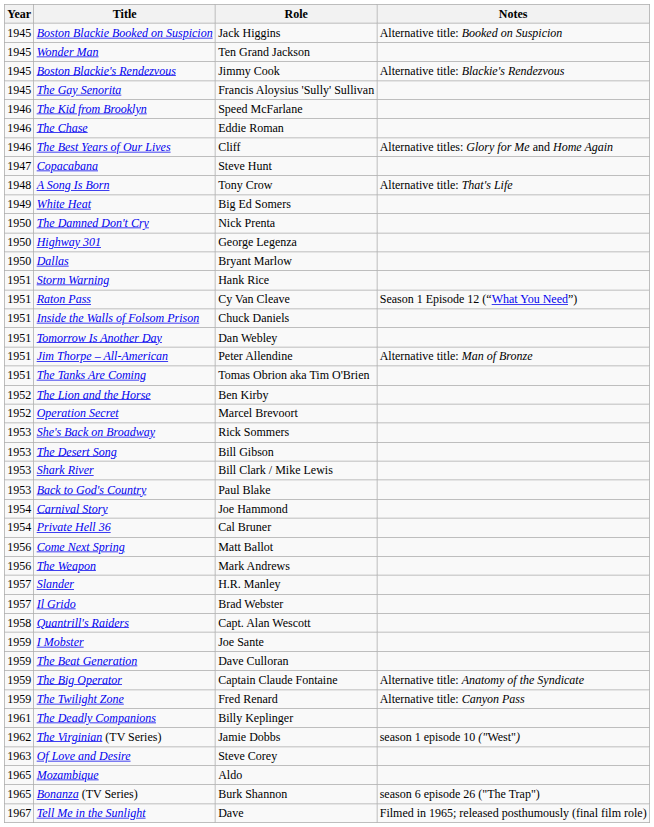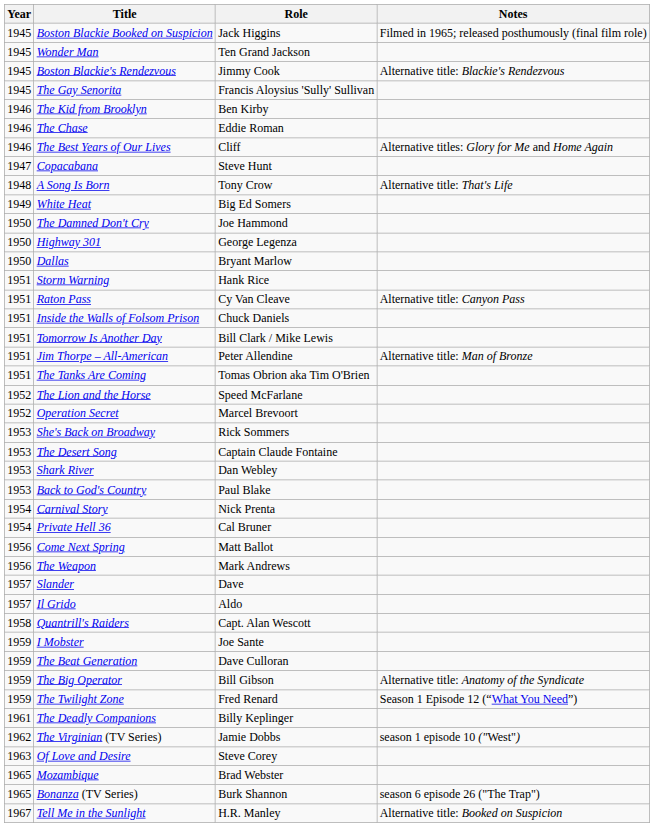 <table class="wikitable">
 <tr>
 <th>Year</th>
 <th>Title</th>
 <th>Role</th>
 <th>Notes</th>
 </tr>
 <tr>
 <td>1945</td>
 <td><em><a href='#'>Boston Blackie Booked on Suspicion</a></em></td>
 <td>Jack Higgins</td>
-<td>Alternative title: <em>Booked on Suspicion</em></td>
+<td>Filmed in 1965; released posthumously (final film role)</td>
 </tr>
 <tr>
 <td>1945</td>
 <td><em><a href='#'>Wonder Man</a></em></td>
 <td>Ten Grand Jackson</td>
 <td></td>
 </tr>
 <tr>
 <td>1945</td>
 <td><em><a href='#'>Boston Blackie's Rendezvous</a></em></td>
 <td>Jimmy Cook</td>
 <td>Alternative title: <em>Blackie's Rendezvous</em></td>
 </tr>
 <tr>
 <td>1945</td>
 <td><em><a href='#'>The Gay Senorita</a></em></td>
 <td>Francis Aloysius 'Sully' Sullivan</td>
 <td></td>
 </tr>
 <tr>
 <td>1946</td>
 <td><em><a href='#'>The Kid from Brooklyn</a></em></td>
-<td>Speed McFarlane</td>
+<td>Ben Kirby</td>
 <td></td>
 </tr>
 <tr>
 <td>1946</td>
 <td><em><a href='#'>The Chase</a></em></td>
 <td>Eddie Roman</td>
 <td></td>
 </tr>
 <tr>
 <td>1946</td>
 <td><em><a href='#'>The Best Years of Our Lives</a></em></td>
 <td>Cliff</td>
 <td>Alternative titles: <em>Glory for Me</em> and <em>Home Again</em></td>
 </tr>
 <tr>
 <td>1947</td>
 <td><em><a href='#'>Copacabana</a></em></td>
 <td>Steve Hunt</td>
 <td></td>
 </tr>
 <tr>
 <td>1948</td>
 <td><em><a href='#'>A Song Is Born</a></em></td>
 <td>Tony Crow</td>
 <td>Alternative title: <em>That's Life</em></td>
 </tr>
 <tr>
 <td>1949</td>
 <td><em><a href='#'>White Heat</a></em></td>
 <td>Big Ed Somers</td>
 <td></td>
 </tr>
 <tr>
 <td>1950</td>
 <td><em><a href='#'>The Damned Don't Cry</a></em></td>
-<td>Nick Prenta</td>
+<td>Joe Hammond</td>
 <td></td>
 </tr>
 <tr>
 <td>1950</td>
 <td><em><a href='#'>Highway 301</a></em></td>
 <td>George Legenza</td>
 <td></td>
 </tr>
 <tr>
 <td>1950</td>
 <td><em><a href='#'>Dallas</a></em></td>
 <td>Bryant Marlow</td>
 <td></td>
 </tr>
 <tr>
 <td>1951</td>
 <td><em><a href='#'>Storm Warning</a></em></td>
 <td>Hank Rice</td>
 <td></td>
 </tr>
 <tr>
 <td>1951</td>
 <td><em><a href='#'>Raton Pass</a></em></td>
 <td>Cy Van Cleave</td>
-<td>Season 1 Episode 12 (“<a href='#'>What You Need</a>”)</td>
+<td>Alternative title: <em>Canyon Pass</em></td>
 </tr>
 <tr>
 <td>1951</td>
 <td><em><a href='#'>Inside the Walls of Folsom Prison</a></em></td>
 <td>Chuck Daniels</td>
 <td></td>
 </tr>
 <tr>
 <td>1951</td>
 <td><em><a href='#'>Tomorrow Is Another Day</a></em></td>
-<td>Dan Webley</td>
+<td>Bill Clark / Mike Lewis</td>
 <td></td>
 </tr>
 <tr>
 <td>1951</td>
 <td><em><a href='#'>Jim Thorpe – All-American</a></em></td>
 <td>Peter Allendine</td>
 <td>Alternative title: <em>Man of Bronze</em></td>
 </tr>
 <tr>
 <td>1951</td>
 <td><em><a href='#'>The Tanks Are Coming</a></em></td>
 <td>Tomas Obrion aka Tim O'Brien</td>
 <td></td>
 </tr>
 <tr>
 <td>1952</td>
 <td><em><a href='#'>The Lion and the Horse</a></em></td>
-<td>Ben Kirby</td>
+<td>Speed McFarlane</td>
 <td></td>
 </tr>
 <tr>
 <td>1952</td>
 <td><em><a href='#'>Operation Secret</a></em></td>
 <td>Marcel Brevoort</td>
 <td></td>
 </tr>
 <tr>
 <td>1953</td>
 <td><em><a href='#'>She's Back on Broadway</a></em></td>
 <td>Rick Sommers</td>
 <td></td>
 </tr>
 <tr>
 <td>1953</td>
 <td><em><a href='#'>The Desert Song</a></em></td>
-<td>Bill Gibson</td>
+<td>Captain Claude Fontaine</td>
 <td></td>
 </tr>
 <tr>
 <td>1953</td>
 <td><em><a href='#'>Shark River</a></em></td>
-<td>Bill Clark / Mike Lewis</td>
+<td>Dan Webley</td>
 <td></td>
 </tr>
 <tr>
 <td>1953</td>
 <td><em><a href='#'>Back to God's Country</a></em></td>
 <td>Paul Blake</td>
 <td></td>
 </tr>
 <tr>
 <td>1954</td>
 <td><em><a href='#'>Carnival Story</a></em></td>
-<td>Joe Hammond</td>
+<td>Nick Prenta</td>
 <td></td>
 </tr>
 <tr>
 <td>1954</td>
 <td><em><a href='#'>Private Hell 36</a></em></td>
 <td>Cal Bruner</td>
 <td></td>
 </tr>
 <tr>
 <td>1956</td>
 <td><em><a href='#'>Come Next Spring</a></em></td>
 <td>Matt Ballot</td>
 <td></td>
 </tr>
 <tr>
 <td>1956</td>
 <td><em><a href='#'>The Weapon</a></em></td>
 <td>Mark Andrews</td>
 <td></td>
 </tr>
 <tr>
 <td>1957</td>
 <td><em><a href='#'>Slander</a></em></td>
-<td>H.R. Manley</td>
+<td>Dave</td>
 <td></td>
 </tr>
 <tr>
 <td>1957</td>
 <td><em><a href='#'>Il Grido</a></em></td>
-<td>Brad Webster</td>
+<td>Aldo</td>
 <td></td>
 </tr>
 <tr>
 <td>1958</td>
 <td><em><a href='#'>Quantrill's Raiders</a></em></td>
 <td>Capt. Alan Wescott</td>
 <td></td>
 </tr>
 <tr>
 <td>1959</td>
 <td><em><a href='#'>I Mobster</a></em></td>
 <td>Joe Sante</td>
 <td></td>
 </tr>
 <tr>
 <td>1959</td>
 <td><em><a href='#'>The Beat Generation</a></em></td>
 <td>Dave Culloran</td>
 <td></td>
 </tr>
 <tr>
 <td>1959</td>
 <td><em><a href='#'>The Big Operator</a></em></td>
-<td>Captain Claude Fontaine</td>
+<td>Bill Gibson</td>
 <td>Alternative title: <em>Anatomy of the Syndicate</em></td>
 </tr>
 <tr>
 <td>1959</td>
 <td><em><a href='#'>The Twilight Zone</a></em></td>
 <td>Fred Renard</td>
-<td>Alternative title: <em>Canyon Pass</em></td>
+<td>Season 1 Episode 12 (“<a href='#'>What You Need</a>”)</td>
 </tr>
 <tr>
 <td>1961</td>
 <td><em><a href='#'>The Deadly Companions</a></em></td>
 <td>Billy Keplinger</td>
 <td></td>
 </tr>
 <tr>
 <td>1962</td>
 <td><em><a href='#'>The Virginian</a></em> (TV Series)</td>
 <td>Jamie Dobbs</td>
 <td>season 1 episode 10 <em>("</em>West"<em>)</em></td>
 </tr>
 <tr>
 <td>1963</td>
 <td><em><a href='#'>Of Love and Desire</a></em></td>
 <td>Steve Corey</td>
 <td></td>
 </tr>
 <tr>
 <td>1965</td>
 <td><em><a href='#'>Mozambique</a></em></td>
-<td>Aldo</td>
+<td>Brad Webster</td>
 <td></td>
 </tr>
 <tr>
 <td>1965</td>
 <td><em><a href='#'>Bonanza</a></em> (TV Series)</td>
 <td>Burk Shannon</td>
 <td>season 6 episode 26 ("The Trap")</td>
 </tr>
 <tr>
 <td>1967</td>
 <td><em><a href='#'>Tell Me in the Sunlight</a></em></td>
-<td>Dave</td>
-<td>Filmed in 1965; released posthumously (final film role)</td>
+<td>H.R. Manley</td>
+<td>Alternative title: <em>Booked on Suspicion</em></td>
 </tr>
 </table>
